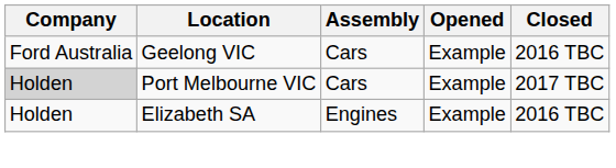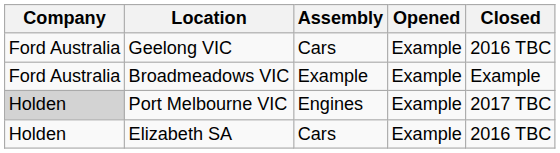 <table class="wikitable sortable">
 <tr>
 <th>Company</th>
 <th>Location</th>
 <th>Assembly</th>
 <th>Opened</th>
 <th>Closed</th>
 </tr>
 <tr>
 <td>Ford Australia</td>
 <td>Geelong VIC</td>
 <td>Cars</td>
 <td>Example</td>
 <td>2016 TBC</td>
 </tr>
 <tr>
+<td>Ford Australia</td>
+<td>Broadmeadows VIC</td>
+<td>Example</td>
+<td>Example</td>
+<td>Example</td>
+</tr>
+<tr>
 <td style="background: lightgrey;">Holden</td>
 <td>Port Melbourne VIC</td>
-<td>Cars</td>
+<td>Engines</td>
 <td>Example</td>
 <td>2017 TBC</td>
 </tr>
 <tr>
 <td>Holden</td>
 <td>Elizabeth SA</td>
-<td>Engines</td>
+<td>Cars</td>
 <td>Example</td>
 <td>2016 TBC</td>
 </tr>
 </table>
